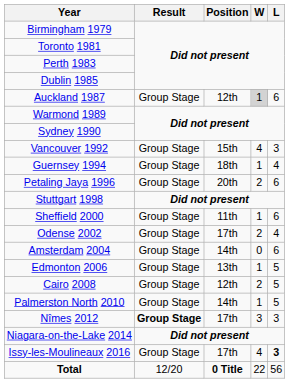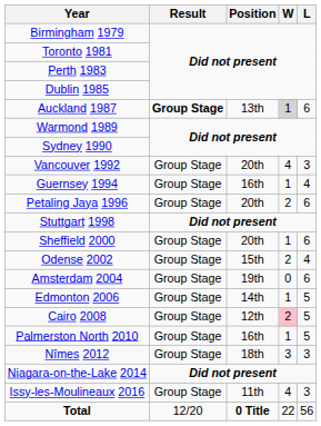 <table class="wikitable" style="text-align: center;">
 <tr>
 <th>Year</th>
 <th>Result</th>
 <th>Position</th>
 <th>W</th>
 <th>L</th>
 </tr>
 <tr>
 <td> <a href='#'>Birmingham</a> <a href='#'>1979</a></td>
 <td rowspan="4" colspan="4" align="center"><strong><em>Did not present</em></strong></td>
 </tr>
 <tr>
 <td> <a href='#'>Toronto</a> <a href='#'>1981</a></td>
 </tr>
 <tr>
 <td> <a href='#'>Perth</a> <a href='#'>1983</a></td>
 </tr>
 <tr>
 <td> <a href='#'>Dublin</a> <a href='#'>1985</a></td>
 </tr>
 <tr>
 <td> <a href='#'>Auckland</a> <a href='#'>1987</a></td>
-<td>Group Stage</td>
-<td>12th</td>
+<td><strong>Group Stage</strong></td>
+<td>13th</td>
 <td style="background: lightgrey;">1</td>
 <td>6</td>
 </tr>
 <tr>
 <td> <a href='#'>Warmond</a> <a href='#'>1989</a></td>
 <td rowspan="2" colspan="4" align="center"><strong><em>Did not present</em></strong></td>
 </tr>
 <tr>
 <td> <a href='#'>Sydney</a> <a href='#'>1990</a></td>
 </tr>
 <tr>
 <td> <a href='#'>Vancouver</a> <a href='#'>1992</a></td>
 <td>Group Stage</td>
-<td>15th</td>
+<td>20th</td>
 <td>4</td>
 <td>3</td>
 </tr>
 <tr>
 <td> <a href='#'>Guernsey</a> <a href='#'>1994</a></td>
 <td>Group Stage</td>
-<td>18th</td>
+<td>16th</td>
 <td>1</td>
 <td>4</td>
 </tr>
 <tr>
 <td> <a href='#'>Petaling Jaya</a> <a href='#'>1996</a></td>
 <td>Group Stage</td>
 <td>20th</td>
 <td>2</td>
 <td>6</td>
 </tr>
 <tr>
 <td> <a href='#'>Stuttgart</a> <a href='#'>1998</a></td>
 <td rowspan="1" colspan="4" align="center"><strong><em>Did not present</em></strong></td>
 </tr>
 <tr>
 <td> <a href='#'>Sheffield</a> <a href='#'>2000</a></td>
 <td>Group Stage</td>
-<td>11th</td>
+<td>20th</td>
 <td>1</td>
 <td>6</td>
 </tr>
 <tr>
 <td> <a href='#'>Odense</a> <a href='#'>2002</a></td>
 <td>Group Stage</td>
-<td>17th</td>
+<td>15th</td>
 <td>2</td>
 <td>4</td>
 </tr>
 <tr>
 <td> <a href='#'>Amsterdam</a> <a href='#'>2004</a></td>
 <td>Group Stage</td>
-<td>14th</td>
+<td>19th</td>
 <td>0</td>
 <td>6</td>
 </tr>
 <tr>
 <td> <a href='#'>Edmonton</a> <a href='#'>2006</a></td>
 <td>Group Stage</td>
-<td>13th</td>
+<td>14th</td>
 <td>1</td>
 <td>5</td>
 </tr>
 <tr>
 <td> <a href='#'>Cairo</a> <a href='#'>2008</a></td>
 <td>Group Stage</td>
 <td>12th</td>
-<td>2</td>
+<td style="background: pink;">2</td>
 <td>5</td>
 </tr>
 <tr>
 <td> <a href='#'>Palmerston North</a> <a href='#'>2010</a></td>
 <td>Group Stage</td>
-<td>14th</td>
+<td>16th</td>
 <td>1</td>
 <td>5</td>
 </tr>
 <tr>
 <td> <a href='#'>Nîmes</a> <a href='#'>2012</a></td>
-<td><strong>Group Stage</strong></td>
-<td>17th</td>
+<td>Group Stage</td>
+<td>18th</td>
 <td>3</td>
 <td>3</td>
 </tr>
 <tr>
 <td> <a href='#'>Niagara-on-the-Lake</a> <a href='#'>2014</a></td>
 <td rowspan="1" colspan="4" align="center"><strong><em>Did not present</em></strong></td>
 </tr>
 <tr>
 <td> <a href='#'>Issy-les-Moulineaux</a> <a href='#'>2016</a></td>
 <td>Group Stage</td>
-<td>17th</td>
+<td>11th</td>
 <td>4</td>
-<td><strong>3</strong></td>
+<td>3</td>
 </tr>
 <tr>
 <td><strong>Total</strong></td>
 <td>12/20</td>
 <td><strong>0 Title</strong></td>
 <td>22</td>
 <td>56</td>
 </tr>
 </table>
